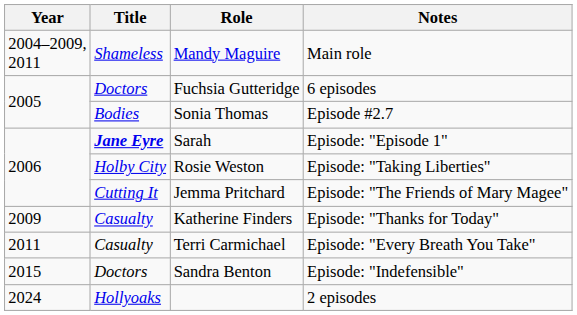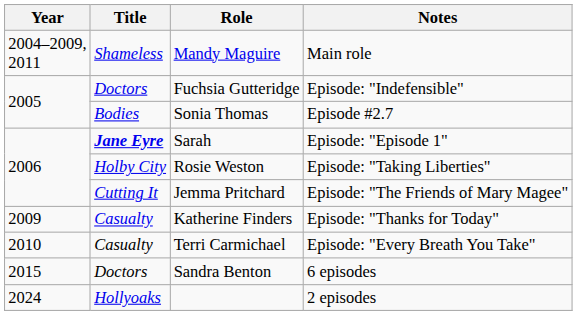 <table class="wikitable">
 <tr>
 <th>Year</th>
 <th>Title</th>
 <th>Role</th>
 <th>Notes</th>
 </tr>
 <tr>
 <td>2004–2009,<br>2011</td>
 <td><em><a href='#'>Shameless</a></em></td>
 <td><a href='#'>Mandy Maguire</a></td>
 <td>Main role</td>
 </tr>
 <tr>
 <td rowspan="2">2005</td>
 <td><em><a href='#'>Doctors</a></em></td>
 <td>Fuchsia Gutteridge</td>
-<td>6 episodes</td>
+<td>Episode: "Indefensible"</td>
 </tr>
 <tr>
 <td><em><a href='#'>Bodies</a></em></td>
 <td>Sonia Thomas</td>
 <td>Episode #2.7</td>
 </tr>
 <tr>
 <td rowspan="3">2006</td>
 <td><strong><em><a href='#'>Jane Eyre</a></em></strong></td>
 <td>Sarah</td>
 <td>Episode: "Episode 1"</td>
 </tr>
 <tr>
 <td><em><a href='#'>Holby City</a></em></td>
 <td>Rosie Weston</td>
 <td>Episode: "Taking Liberties"</td>
 </tr>
 <tr>
 <td><em><a href='#'>Cutting It</a></em></td>
 <td>Jemma Pritchard</td>
 <td>Episode: "The Friends of Mary Magee"</td>
 </tr>
 <tr>
 <td>2009</td>
 <td><em><a href='#'>Casualty</a></em></td>
 <td>Katherine Finders</td>
 <td>Episode: "Thanks for Today"</td>
 </tr>
 <tr>
-<td>2011</td>
+<td>2010</td>
 <td><em>Casualty</em></td>
 <td>Terri Carmichael</td>
 <td>Episode: "Every Breath You Take"</td>
 </tr>
 <tr>
 <td>2015</td>
 <td><em>Doctors</em></td>
 <td>Sandra Benton</td>
-<td>Episode: "Indefensible"</td>
+<td>6 episodes</td>
 </tr>
 <tr>
 <td>2024</td>
 <td><em><a href='#'>Hollyoaks</a></em></td>
 <td></td>
 <td>2 episodes</td>
 </tr>
 </table>
